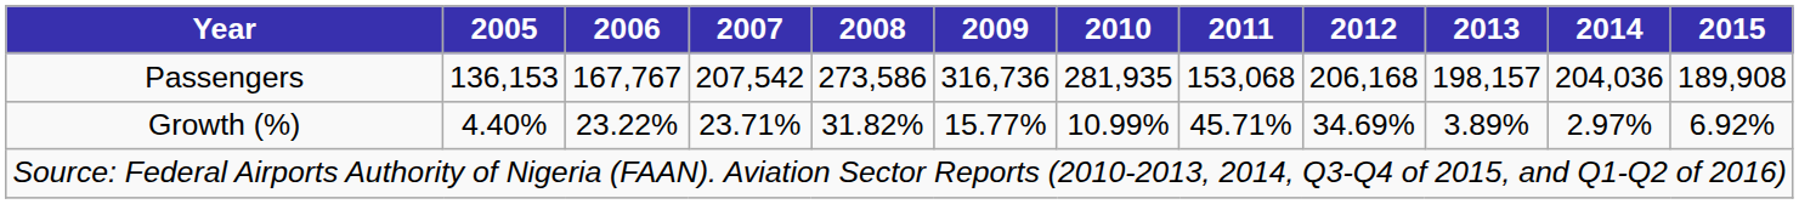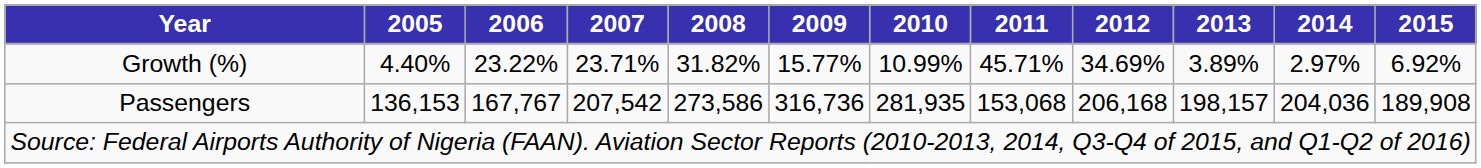 <table class="sortable wikitable toccolours" style="text-align:center">
 <tr>
 <th style="background:#3830AE;color:white">Year</th>
 <th style="background:#3830AE;color:white; width:50px">2005</th>
 <th style="background:#3830AE;color:white; width:50px">2006</th>
 <th style="background:#3830AE;color:white; width:50px">2007</th>
 <th style="background:#3830AE;color:white; width:50px">2008</th>
 <th style="background:#3830AE;color:white; width:50px">2009</th>
 <th style="background:#3830AE;color:white; width:50px">2010</th>
 <th style="background:#3830AE;color:white; width:50px">2011</th>
 <th style="background:#3830AE;color:white; width:50px">2012</th>
 <th style="background:#3830AE;color:white; width:50px">2013</th>
 <th style="background:#3830AE;color:white; width:50px">2014</th>
 <th style="background:#3830AE;color:white; width:50px">2015</th>
 </tr>
 <tr>
+<td>Growth (%)</td>
+<td> 4.40%</td>
+<td>23.22%</td>
+<td>23.71%</td>
+<td>31.82%</td>
+<td>15.77%</td>
+<td>10.99%</td>
+<td>45.71%</td>
+<td>34.69%</td>
+<td> 3.89%</td>
+<td> 2.97%</td>
+<td> 6.92%</td>
+</tr>
+<tr>
 <td>Passengers</td>
 <td>136,153</td>
 <td>167,767</td>
 <td>207,542</td>
 <td>273,586</td>
 <td>316,736</td>
 <td>281,935</td>
 <td>153,068</td>
 <td>206,168</td>
 <td>198,157</td>
 <td>204,036</td>
 <td>189,908</td>
 </tr>
 <tr>
-<td>Growth (%)</td>
-<td> 4.40%</td>
-<td>23.22%</td>
-<td>23.71%</td>
-<td>31.82%</td>
-<td>15.77%</td>
-<td>10.99%</td>
-<td>45.71%</td>
-<td>34.69%</td>
-<td> 3.89%</td>
-<td> 2.97%</td>
-<td> 6.92%</td>
-</tr>
-<tr>
 <td colspan="12" style="text-align:left;"><em>Source: Federal Airports Authority of Nigeria (FAAN). Aviation Sector Reports (2010-2013, 2014, Q3-Q4 of 2015, and Q1-Q2 of 2016)</em></td>
 </tr>
 </table>
